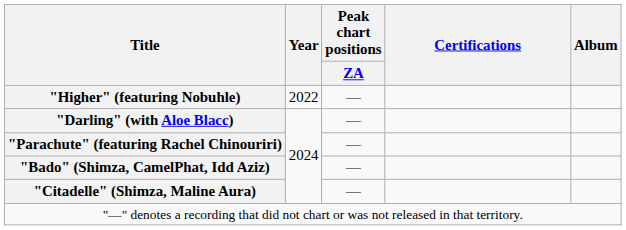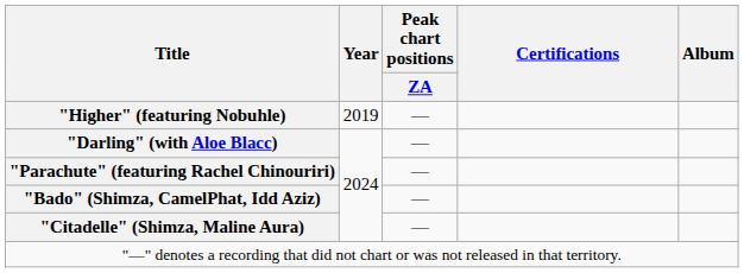 <table class="wikitable plainrowheaders" style="text-align:center;">
 <tr>
 <th scope="col" rowspan="2">Title</th>
 <th scope="col" rowspan="2">Year</th>
 <th scope="col" colspan="1">Peak chart positions</th>
 <th scope="col" rowspan="2" style="width:12em;"><a href='#'>Certifications</a></th>
 <th scope="col" rowspan="2">Album</th>
 </tr>
 <tr>
 <th scope="col" style="width:3em;font-size:100%;"><a href='#'>ZA</a><br></th>
 </tr>
 <tr>
 <th scope="row">"Higher" (featuring Nobuhle)</th>
-<td>2022</td>
+<td>2019</td>
 <td>—</td>
 <td></td>
 <td></td>
 </tr>
 <tr>
 <th scope="row">"Darling" (with <a href='#'>Aloe Blacc</a>)</th>
 <td rowspan=4>2024</td>
 <td>—</td>
 <td></td>
 <td></td>
 </tr>
 <tr>
 <th scope="row">"Parachute" (featuring Rachel Chinouriri)</th>
 <td>—</td>
 <td></td>
 <td></td>
 </tr>
 <tr>
 <th scope="row">"Bado" (Shimza, CamelPhat, Idd Aziz)</th>
 <td>—</td>
 <td></td>
 <td></td>
 </tr>
 <tr>
 <th scope="row">"Citadelle" (Shimza, Maline Aura)</th>
 <td>—</td>
 <td></td>
 <td></td>
 </tr>
 <tr>
 <td colspan="8" style="font-size:90%">"—" denotes a recording that did not chart or was not released in that territory.</td>
 </tr>
 </table>
